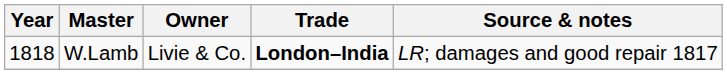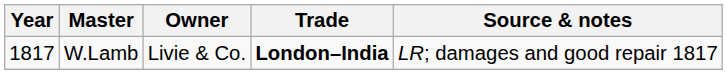 <table class=" wikitable">
 <tr>
 <th>Year</th>
 <th>Master</th>
 <th>Owner</th>
 <th>Trade</th>
 <th>Source & notes</th>
 </tr>
 <tr>
-<td>1818</td>
+<td>1817</td>
 <td>W.Lamb</td>
 <td>Livie & Co.</td>
 <td><strong>London–India</strong></td>
 <td><em>LR</em>; damages and good repair 1817</td>
 </tr>
 <tr>
 </tr>
 </table>
